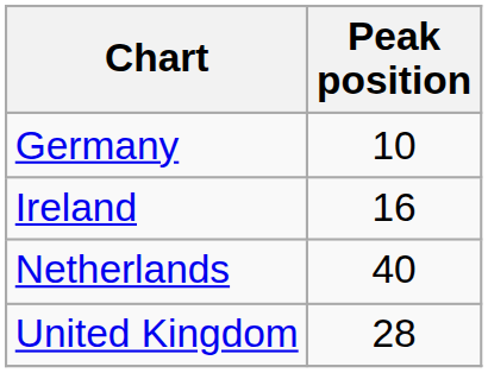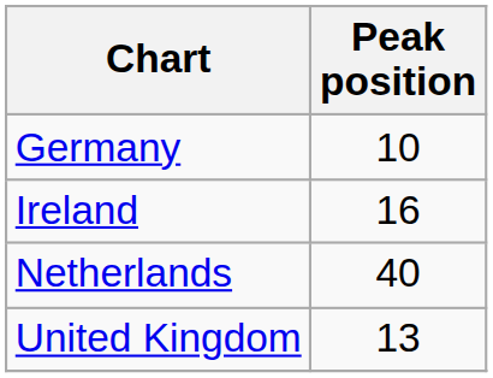 <table class="wikitable sortable">
 <tr>
 <th align="center">Chart</th>
 <th align="center">Peak<br>position</th>
 </tr>
 <tr>
 <td align="left"><a href='#'>Germany</a></td>
 <td align="center">10</td>
 </tr>
 <tr>
 <td align="left"><a href='#'>Ireland</a></td>
 <td align="center">16</td>
 </tr>
 <tr>
 <td align="left"><a href='#'>Netherlands</a></td>
 <td align="center">40</td>
 </tr>
 <tr>
 <td align="left"><a href='#'>United Kingdom</a></td>
-<td align="center">28</td>
+<td align="center">13</td>
 </tr>
 <tr>
 </tr>
 </table>
